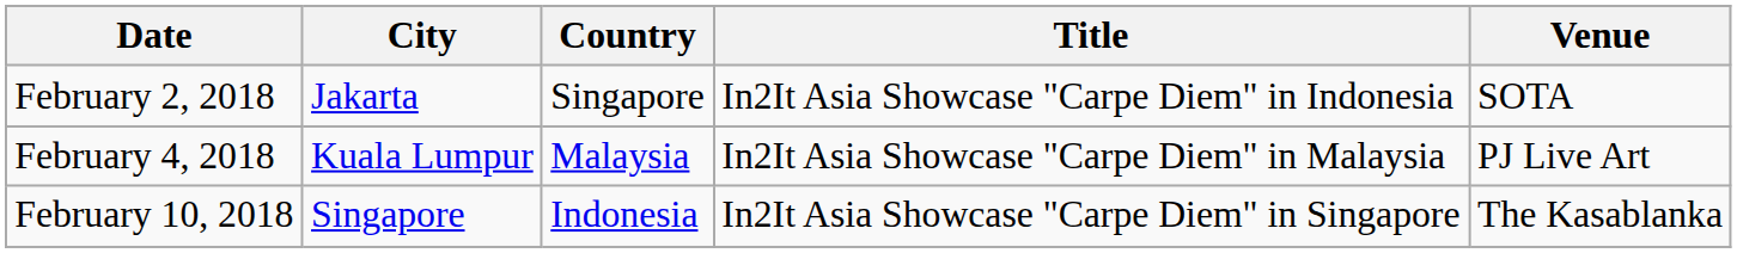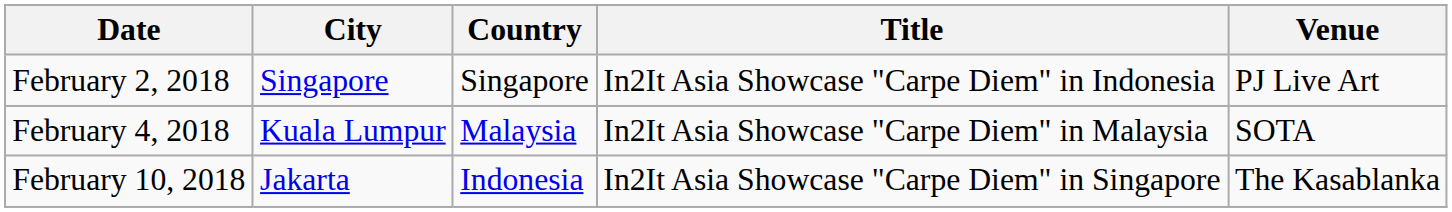 <table class="wikitable">
 <tr>
 <th>Date</th>
 <th>City</th>
 <th>Country</th>
 <th>Title</th>
 <th>Venue</th>
 </tr>
 <tr>
 <td>February 2, 2018</td>
-<td><a href='#'>Jakarta</a></td>
+<td><a href='#'>Singapore</a></td>
 <td>Singapore</td>
 <td>In2It Asia Showcase "Carpe Diem" in Indonesia</td>
-<td>SOTA</td>
+<td>PJ Live Art</td>
 </tr>
 <tr>
 <td>February 4, 2018</td>
 <td><a href='#'>Kuala Lumpur</a></td>
 <td><a href='#'>Malaysia</a></td>
 <td>In2It Asia Showcase "Carpe Diem" in Malaysia</td>
-<td>PJ Live Art</td>
+<td>SOTA</td>
 </tr>
 <tr>
 <td>February 10, 2018</td>
-<td><a href='#'>Singapore</a></td>
+<td><a href='#'>Jakarta</a></td>
 <td><a href='#'>Indonesia</a></td>
 <td>In2It Asia Showcase "Carpe Diem" in Singapore</td>
 <td>The Kasablanka</td>
 </tr>
 </table>
